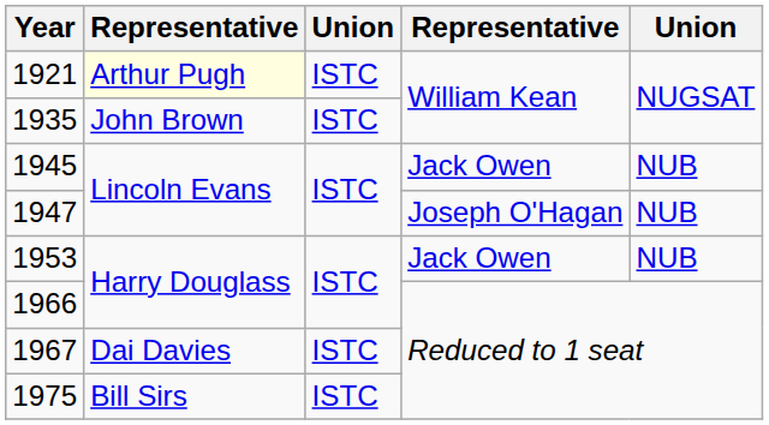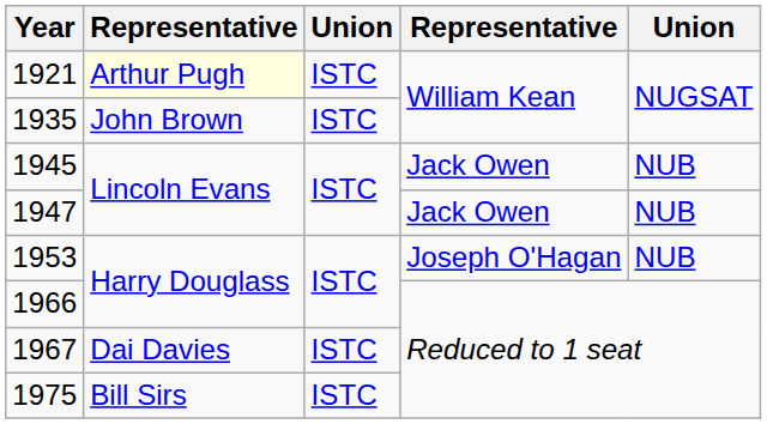 <table class="wikitable">
 <tr>
 <th>Year</th>
 <th>Representative</th>
 <th>Union</th>
 <th>Representative</th>
 <th>Union</th>
 </tr>
 <tr>
 <td>1921</td>
 <td style="background: lightyellow;"><a href='#'>Arthur Pugh</a></td>
 <td><a href='#'>ISTC</a></td>
 <td rowspan=2><a href='#'>William Kean</a></td>
 <td rowspan=2><a href='#'>NUGSAT</a></td>
 </tr>
 <tr>
 <td>1935</td>
 <td><a href='#'>John Brown</a></td>
 <td><a href='#'>ISTC</a></td>
 </tr>
 <tr>
 <td>1945</td>
 <td rowspan=2><a href='#'>Lincoln Evans</a></td>
 <td rowspan=2><a href='#'>ISTC</a></td>
 <td><a href='#'>Jack Owen</a></td>
 <td><a href='#'>NUB</a></td>
 </tr>
 <tr>
 <td>1947</td>
-<td><a href='#'>Joseph O'Hagan</a></td>
+<td><a href='#'>Jack Owen</a></td>
 <td><a href='#'>NUB</a></td>
 </tr>
 <tr>
 <td>1953</td>
 <td rowspan=2><a href='#'>Harry Douglass</a></td>
 <td rowspan=2><a href='#'>ISTC</a></td>
-<td><a href='#'>Jack Owen</a></td>
+<td><a href='#'>Joseph O'Hagan</a></td>
 <td><a href='#'>NUB</a></td>
 </tr>
 <tr>
 <td>1966</td>
 <td rowspan=3 colspan=2><em>Reduced to 1 seat</em></td>
 </tr>
 <tr>
 <td>1967</td>
 <td><a href='#'>Dai Davies</a></td>
 <td><a href='#'>ISTC</a></td>
 </tr>
 <tr>
 <td>1975</td>
 <td><a href='#'>Bill Sirs</a></td>
 <td><a href='#'>ISTC</a></td>
 </tr>
 </table>
